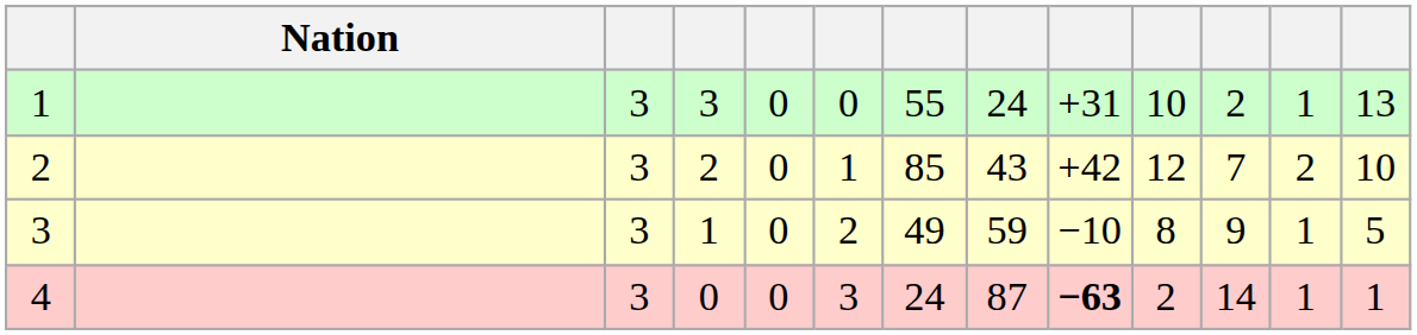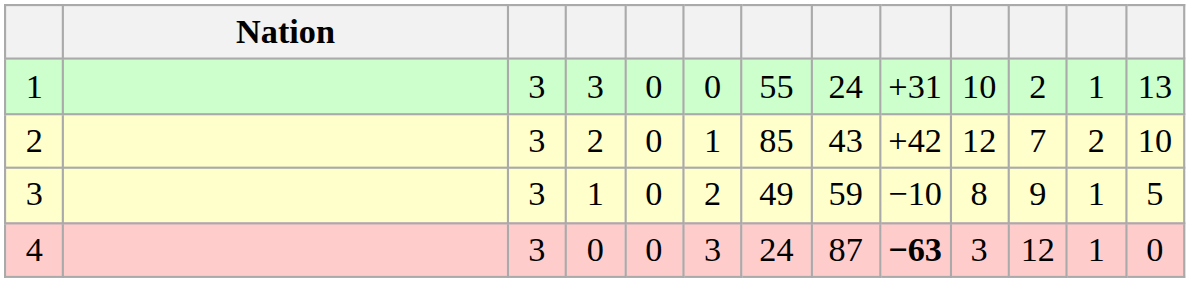 <table class="wikitable" style="text-align: center">
 <tr>
 <th style="width:20px;"></th>
 <th style="width:200px;">Nation</th>
 <th style="width:20px;"></th>
 <th style="width:20px;"></th>
 <th style="width:20px;"></th>
 <th style="width:20px;"></th>
 <th style="width:25px;"></th>
 <th style="width:25px;"></th>
 <th style="width:25px;"></th>
 <th style="width:20px;"></th>
 <th style="width:20px;"></th>
 <th style="width:20px;"></th>
 <th style="width:20px;"></th>
 </tr>
 <tr style="background:#cfc;">
 <td>1</td>
 <td align="left"></td>
 <td>3</td>
 <td>3</td>
 <td>0</td>
 <td>0</td>
 <td>55</td>
 <td>24</td>
 <td>+31</td>
 <td>10</td>
 <td>2</td>
 <td>1</td>
 <td>13</td>
 </tr>
 <tr style="background:#ffc;">
 <td>2</td>
 <td align="left"></td>
 <td>3</td>
 <td>2</td>
 <td>0</td>
 <td>1</td>
 <td>85</td>
 <td>43</td>
 <td>+42</td>
 <td>12</td>
 <td>7</td>
 <td>2</td>
 <td>10</td>
 </tr>
 <tr style="background:#ffc;">
 <td>3</td>
 <td align="left"></td>
 <td>3</td>
 <td>1</td>
 <td>0</td>
 <td>2</td>
 <td>49</td>
 <td>59</td>
 <td>−10</td>
 <td>8</td>
 <td>9</td>
 <td>1</td>
 <td>5</td>
 </tr>
 <tr style="background:#fcc;">
 <td>4</td>
 <td align="left"></td>
 <td>3</td>
 <td>0</td>
 <td>0</td>
 <td>3</td>
 <td>24</td>
 <td>87</td>
 <td><strong>−63</strong></td>
-<td>2</td>
-<td>14</td>
+<td>3</td>
+<td>12</td>
 <td>1</td>
-<td>1</td>
+<td>0</td>
 </tr>
 </table>
